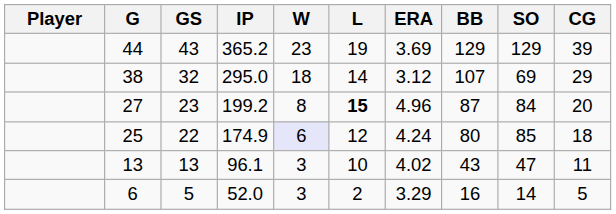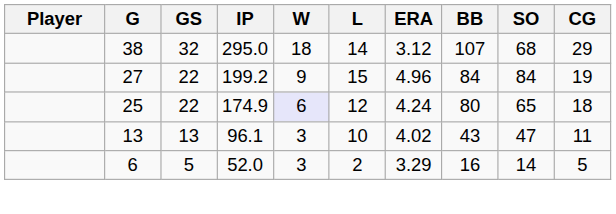 <table class="wikitable sortable">
 <tr>
 <th bgcolor="#DDDDFF" width="16%">Player</th>
 <th bgcolor="#DDDDFF" width="9%">G</th>
 <th bgcolor="#DDDDFF" width="9%">GS</th>
 <th bgcolor="#DDDDFF" width="9%">IP</th>
 <th bgcolor="#DDDDFF" width="9%">W</th>
 <th bgcolor="#DDDDFF" width="9%">L</th>
 <th bgcolor="#DDDDFF" width="9%">ERA</th>
 <th bgcolor="#DDDDFF" width="9%">BB</th>
 <th bgcolor="#DDDDFF" width="9%">SO</th>
 <th bgcolor="#DDDDFF" width="9%">CG</th>
 </tr>
 <tr align="center">
 <td></td>
-<td>44</td>
-<td>43</td>
-<td>365.2</td>
-<td>23</td>
-<td>19</td>
-<td>3.69</td>
-<td>129</td>
-<td>129</td>
-<td>39</td>
-</tr>
-<tr align="center">
-<td></td>
 <td>38</td>
 <td>32</td>
 <td>295.0</td>
 <td>18</td>
 <td>14</td>
 <td>3.12</td>
 <td>107</td>
-<td>69</td>
+<td>68</td>
 <td>29</td>
 </tr>
 <tr align="center">
 <td></td>
 <td>27</td>
-<td>23</td>
+<td>22</td>
 <td>199.2</td>
-<td>8</td>
-<td><strong>15</strong></td>
+<td>9</td>
+<td>15</td>
 <td>4.96</td>
-<td>87</td>
 <td>84</td>
-<td>20</td>
+<td>84</td>
+<td>19</td>
 </tr>
 <tr align="center">
 <td></td>
 <td>25</td>
 <td>22</td>
 <td>174.9</td>
 <td style="background: lavender;">6</td>
 <td>12</td>
 <td>4.24</td>
 <td>80</td>
-<td>85</td>
+<td>65</td>
 <td>18</td>
 </tr>
 <tr align="center">
 <td></td>
 <td>13</td>
 <td>13</td>
 <td>96.1</td>
 <td>3</td>
 <td>10</td>
 <td>4.02</td>
 <td>43</td>
 <td>47</td>
 <td>11</td>
 </tr>
 <tr align="center">
 <td></td>
 <td>6</td>
 <td>5</td>
 <td>52.0</td>
 <td>3</td>
 <td>2</td>
 <td>3.29</td>
 <td>16</td>
 <td>14</td>
 <td>5</td>
 </tr>
 </table>
